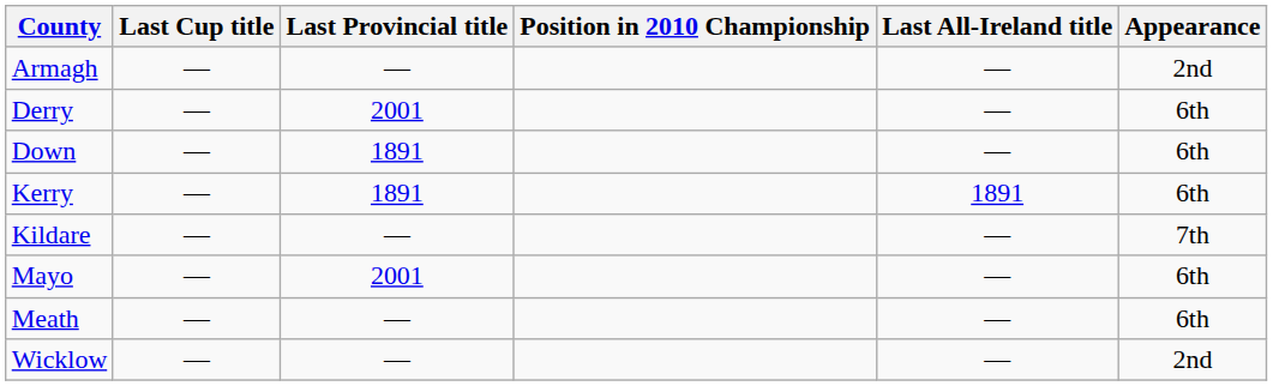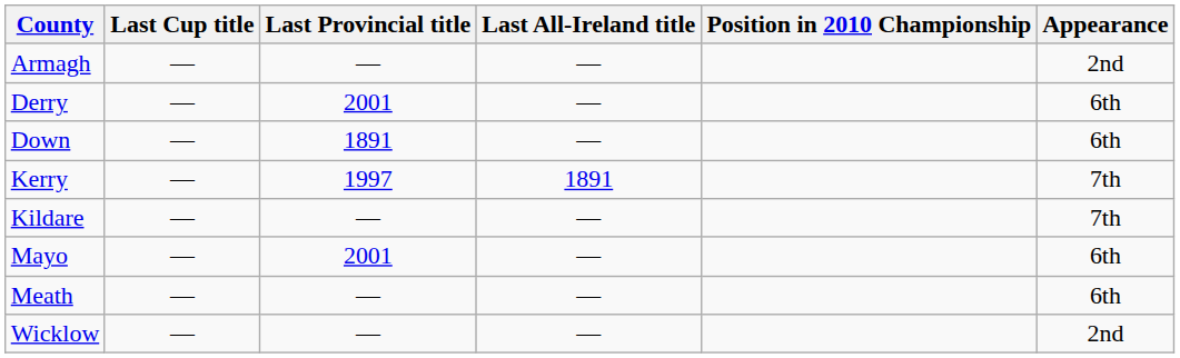 <table class="wikitable sortable" style="text-align:center">
 <tr>
 <th><a href='#'>County</a></th>
 <th>Last Cup title</th>
 <th>Last Provincial title</th>
+<th>Last All-Ireland title</th>
 <th>Position in <a href='#'>2010</a> Championship</th>
-<th>Last All-Ireland title</th>
 <th>Appearance</th>
 </tr>
 <tr>
 <td style="text-align:left"><a href='#'>Armagh</a></td>
 <td>—</td>
 <td>—</td>
+<td>—</td>
 <td></td>
-<td>—</td>
 <td>2nd</td>
 </tr>
 <tr>
 <td style="text-align:left"> <a href='#'>Derry</a></td>
 <td>—</td>
 <td><a href='#'>2001</a></td>
+<td>—</td>
 <td></td>
-<td>—</td>
 <td>6th</td>
 </tr>
 <tr>
 <td style="text-align:left"> <a href='#'>Down</a></td>
 <td>—</td>
 <td><a href='#'>1891</a></td>
+<td>—</td>
 <td></td>
-<td>—</td>
 <td>6th</td>
 </tr>
 <tr>
 <td style="text-align:left"> <a href='#'>Kerry</a></td>
 <td>—</td>
+<td><a href='#'>1997</a></td>
 <td><a href='#'>1891</a></td>
 <td></td>
-<td><a href='#'>1891</a></td>
-<td>6th</td>
+<td>7th</td>
 </tr>
 <tr>
 <td style="text-align:left"> <a href='#'>Kildare</a></td>
 <td>—</td>
 <td>—</td>
+<td>—</td>
 <td></td>
-<td>—</td>
 <td>7th</td>
 </tr>
 <tr>
 <td style="text-align:left"> <a href='#'>Mayo</a></td>
 <td>—</td>
 <td><a href='#'>2001</a></td>
+<td>—</td>
 <td></td>
-<td>—</td>
 <td>6th</td>
 </tr>
 <tr>
 <td style="text-align:left"><a href='#'>Meath</a></td>
 <td>—</td>
 <td>—</td>
+<td>—</td>
 <td></td>
-<td>—</td>
 <td>6th</td>
 </tr>
 <tr>
 <td style="text-align:left"> <a href='#'>Wicklow</a></td>
 <td>—</td>
 <td>—</td>
+<td>—</td>
 <td></td>
-<td>—</td>
 <td>2nd</td>
 </tr>
 </table>
